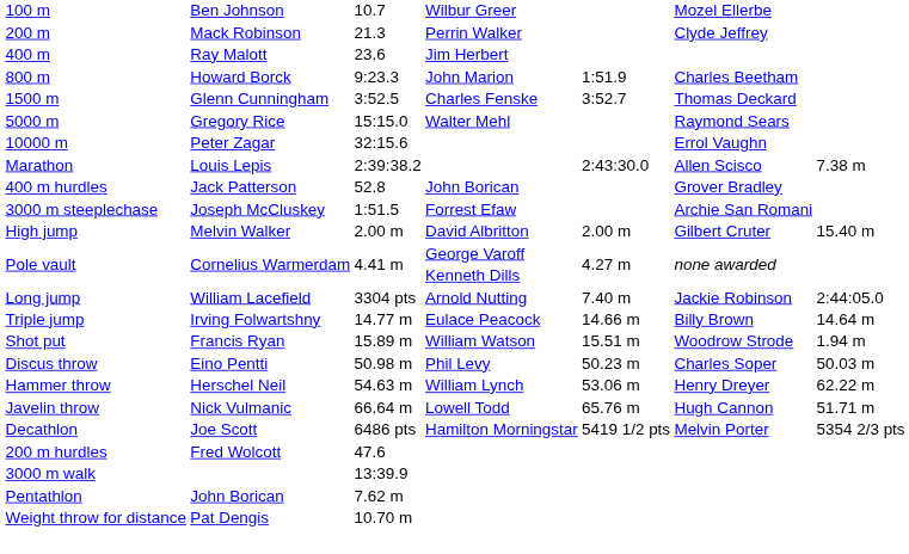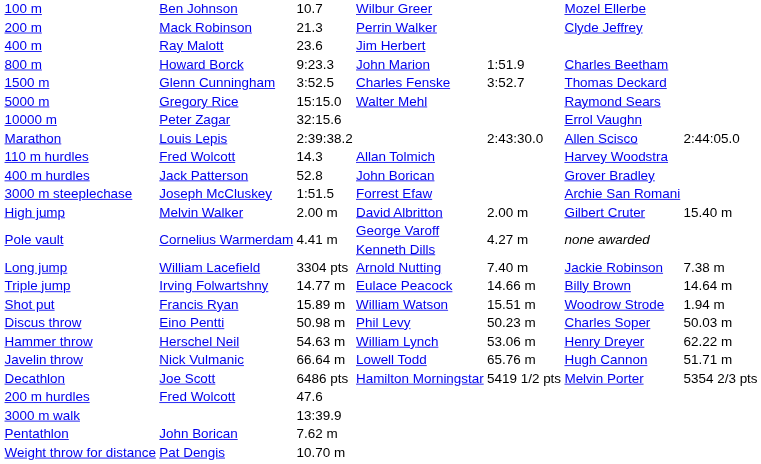 <table>
 <tr>
 <td><a href='#'>100 m</a></td>
 <td><a href='#'>Ben Johnson</a></td>
 <td>10.7</td>
 <td><a href='#'>Wilbur Greer</a></td>
 <td></td>
 <td><a href='#'>Mozel Ellerbe</a></td>
 <td></td>
 </tr>
 <tr>
 <td><a href='#'>200 m</a></td>
 <td><a href='#'>Mack Robinson</a></td>
 <td>21.3</td>
 <td><a href='#'>Perrin Walker</a></td>
 <td></td>
 <td><a href='#'>Clyde Jeffrey</a></td>
 <td></td>
 </tr>
 <tr>
 <td><a href='#'>400 m</a></td>
 <td><a href='#'>Ray Malott</a></td>
 <td>23.6</td>
 <td><a href='#'>Jim Herbert</a></td>
 <td></td>
 <td></td>
 <td></td>
 </tr>
 <tr>
 <td><a href='#'>800 m</a></td>
 <td><a href='#'>Howard Borck</a></td>
 <td>9:23.3</td>
 <td><a href='#'>John Marion</a></td>
 <td>1:51.9</td>
 <td><a href='#'>Charles Beetham</a></td>
 <td></td>
 </tr>
 <tr>
 <td><a href='#'>1500 m</a></td>
 <td><a href='#'>Glenn Cunningham</a></td>
 <td>3:52.5</td>
 <td><a href='#'>Charles Fenske</a></td>
 <td>3:52.7</td>
 <td><a href='#'>Thomas Deckard</a></td>
 <td></td>
 </tr>
 <tr>
 <td><a href='#'>5000 m</a></td>
 <td><a href='#'>Gregory Rice</a></td>
 <td>15:15.0</td>
 <td><a href='#'>Walter Mehl</a></td>
 <td></td>
 <td><a href='#'>Raymond Sears</a></td>
 <td></td>
 </tr>
 <tr>
 <td><a href='#'>10000 m</a></td>
 <td><a href='#'>Peter Zagar</a></td>
 <td>32:15.6</td>
 <td></td>
 <td></td>
 <td><a href='#'>Errol Vaughn</a></td>
 <td></td>
 </tr>
 <tr>
 <td><a href='#'>Marathon</a></td>
 <td><a href='#'>Louis Lepis</a></td>
 <td>2:39:38.2</td>
 <td></td>
 <td>2:43:30.0</td>
 <td><a href='#'>Allen Scisco</a></td>
-<td>7.38 m</td>
+<td>2:44:05.0</td>
+</tr>
+<tr>
+<td><a href='#'>110 m hurdles</a></td>
+<td><a href='#'>Fred Wolcott</a></td>
+<td>14.3</td>
+<td><a href='#'>Allan Tolmich</a></td>
+<td></td>
+<td><a href='#'>Harvey Woodstra</a></td>
+<td></td>
 </tr>
 <tr>
 <td><a href='#'>400 m hurdles</a></td>
 <td><a href='#'>Jack Patterson</a></td>
 <td>52.8</td>
 <td><a href='#'>John Borican</a></td>
 <td></td>
 <td><a href='#'>Grover Bradley</a></td>
 <td></td>
 </tr>
 <tr>
 <td><a href='#'>3000 m steeplechase</a></td>
 <td><a href='#'>Joseph McCluskey</a></td>
 <td>1:51.5</td>
 <td><a href='#'>Forrest Efaw</a></td>
 <td></td>
 <td><a href='#'>Archie San Romani</a></td>
 <td></td>
 </tr>
 <tr>
 <td><a href='#'>High jump</a></td>
 <td><a href='#'>Melvin Walker</a></td>
 <td>2.00 m</td>
 <td><a href='#'>David Albritton</a></td>
 <td>2.00 m</td>
 <td><a href='#'>Gilbert Cruter</a></td>
 <td>15.40 m</td>
 </tr>
 <tr>
 <td rowspan=2><a href='#'>Pole vault</a></td>
 <td rowspan=2><a href='#'>Cornelius Warmerdam</a></td>
 <td rowspan=2>4.41 m</td>
 <td><a href='#'>George Varoff</a></td>
 <td rowspan=2>4.27 m</td>
 <td rowspan=2 colspan=2><em>none awarded</em></td>
 </tr>
 <tr>
 <td rowspan=1><a href='#'>Kenneth Dills</a></td>
 </tr>
 <tr>
 <td><a href='#'>Long jump</a></td>
 <td><a href='#'>William Lacefield</a></td>
 <td>3304 pts</td>
 <td><a href='#'>Arnold Nutting</a></td>
 <td>7.40 m</td>
 <td><a href='#'>Jackie Robinson</a></td>
-<td>2:44:05.0</td>
+<td>7.38 m</td>
 </tr>
 <tr>
 <td><a href='#'>Triple jump</a></td>
 <td><a href='#'>Irving Folwartshny</a></td>
 <td>14.77 m</td>
 <td><a href='#'>Eulace Peacock</a></td>
 <td>14.66 m</td>
 <td><a href='#'>Billy Brown</a></td>
 <td>14.64 m</td>
 </tr>
 <tr>
 <td><a href='#'>Shot put</a></td>
 <td><a href='#'>Francis Ryan</a></td>
 <td>15.89 m</td>
 <td><a href='#'>William Watson</a></td>
 <td>15.51 m</td>
 <td><a href='#'>Woodrow Strode</a></td>
 <td>1.94 m</td>
 </tr>
 <tr>
 <td><a href='#'>Discus throw</a></td>
 <td><a href='#'>Eino Pentti</a></td>
 <td>50.98 m</td>
 <td><a href='#'>Phil Levy</a></td>
 <td>50.23 m</td>
 <td><a href='#'>Charles Soper</a></td>
 <td>50.03 m</td>
 </tr>
 <tr>
 <td><a href='#'>Hammer throw</a></td>
 <td><a href='#'>Herschel Neil</a></td>
 <td>54.63 m</td>
 <td><a href='#'>William Lynch</a></td>
 <td>53.06 m</td>
 <td><a href='#'>Henry Dreyer</a></td>
 <td>62.22 m</td>
 </tr>
 <tr>
 <td><a href='#'>Javelin throw</a></td>
 <td><a href='#'>Nick Vulmanic</a></td>
 <td>66.64 m</td>
 <td><a href='#'>Lowell Todd</a></td>
 <td>65.76 m</td>
 <td><a href='#'>Hugh Cannon</a></td>
 <td>51.71 m</td>
 </tr>
 <tr>
 <td><a href='#'>Decathlon</a></td>
 <td><a href='#'>Joe Scott</a></td>
 <td>6486 pts</td>
 <td><a href='#'>Hamilton Morningstar</a></td>
 <td>5419 1/2 pts</td>
 <td><a href='#'>Melvin Porter</a></td>
 <td>5354 2/3 pts</td>
 </tr>
 <tr>
 <td><a href='#'>200 m hurdles</a></td>
 <td><a href='#'>Fred Wolcott</a></td>
 <td>47.6</td>
 <td></td>
 <td></td>
 <td></td>
 <td></td>
 </tr>
 <tr>
 <td><a href='#'>3000 m walk</a></td>
 <td></td>
 <td>13:39.9</td>
 <td></td>
 <td></td>
 <td></td>
 <td></td>
 </tr>
 <tr>
 <td><a href='#'>Pentathlon</a></td>
 <td><a href='#'>John Borican</a></td>
 <td>7.62 m</td>
 <td></td>
 <td></td>
 <td></td>
 <td></td>
 </tr>
 <tr>
 <td><a href='#'>Weight throw for distance</a></td>
 <td><a href='#'>Pat Dengis</a></td>
 <td>10.70 m</td>
 <td></td>
 <td></td>
 <td></td>
 <td></td>
 </tr>
 </table>
